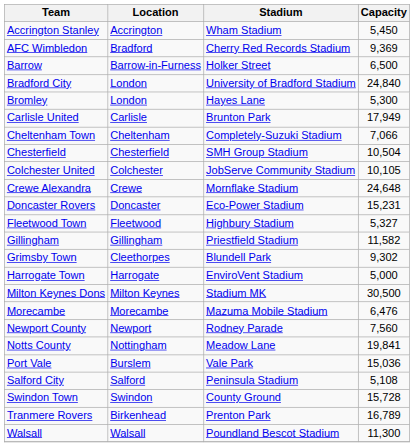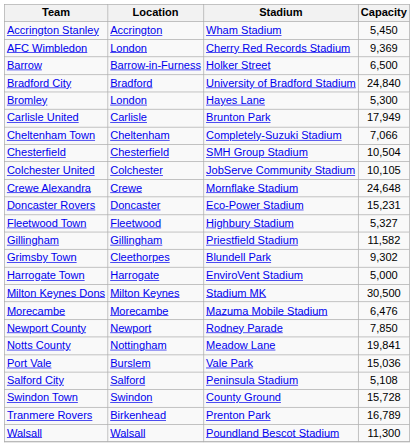 <table class="wikitable sortable">
 <tr>
 <th>Team</th>
 <th>Location</th>
 <th>Stadium</th>
 <th>Capacity</th>
 </tr>
 <tr>
 <td><a href='#'>Accrington Stanley</a></td>
 <td><a href='#'>Accrington</a></td>
 <td><a href='#'>Wham Stadium</a></td>
 <td align="center">5,450</td>
 </tr>
 <tr>
 <td><a href='#'>AFC Wimbledon</a></td>
-<td><a href='#'>Bradford</a></td>
+<td><a href='#'>London</a> </td>
 <td><a href='#'>Cherry Red Records Stadium</a></td>
 <td align="center">9,369</td>
 </tr>
 <tr>
 <td><a href='#'>Barrow</a></td>
 <td><a href='#'>Barrow-in-Furness</a></td>
 <td><a href='#'>Holker Street</a></td>
 <td align="center">6,500</td>
 </tr>
 <tr>
 <td><a href='#'>Bradford City</a></td>
-<td><a href='#'>London</a> </td>
+<td><a href='#'>Bradford</a></td>
 <td><a href='#'>University of Bradford Stadium</a></td>
 <td align="center">24,840</td>
 </tr>
 <tr>
 <td><a href='#'>Bromley</a></td>
 <td><a href='#'>London</a> </td>
 <td><a href='#'>Hayes Lane</a></td>
 <td align="center">5,300</td>
 </tr>
 <tr>
 <td><a href='#'>Carlisle United</a></td>
 <td><a href='#'>Carlisle</a></td>
 <td><a href='#'>Brunton Park</a></td>
 <td align="center">17,949</td>
 </tr>
 <tr>
 <td><a href='#'>Cheltenham Town</a></td>
 <td><a href='#'>Cheltenham</a></td>
 <td><a href='#'>Completely-Suzuki Stadium</a></td>
 <td align="center">7,066</td>
 </tr>
 <tr>
 <td><a href='#'>Chesterfield</a></td>
 <td><a href='#'>Chesterfield</a></td>
 <td><a href='#'>SMH Group Stadium</a></td>
 <td align="center">10,504</td>
 </tr>
 <tr>
 <td><a href='#'>Colchester United</a></td>
 <td><a href='#'>Colchester</a></td>
 <td><a href='#'>JobServe Community Stadium</a></td>
 <td align="center">10,105</td>
 </tr>
 <tr>
 <td><a href='#'>Crewe Alexandra</a></td>
 <td><a href='#'>Crewe</a></td>
 <td><a href='#'>Mornflake Stadium</a></td>
 <td align="center">24,648</td>
 </tr>
 <tr>
 <td><a href='#'>Doncaster Rovers</a></td>
 <td><a href='#'>Doncaster</a></td>
 <td><a href='#'>Eco-Power Stadium</a></td>
 <td align="center">15,231</td>
 </tr>
 <tr>
 <td><a href='#'>Fleetwood Town</a></td>
 <td><a href='#'>Fleetwood</a></td>
 <td><a href='#'>Highbury Stadium</a></td>
 <td align="center">5,327</td>
 </tr>
 <tr>
 <td><a href='#'>Gillingham</a></td>
 <td><a href='#'>Gillingham</a></td>
 <td><a href='#'>Priestfield Stadium</a></td>
 <td align="center">11,582</td>
 </tr>
 <tr>
 <td><a href='#'>Grimsby Town</a></td>
 <td><a href='#'>Cleethorpes</a></td>
 <td><a href='#'>Blundell Park</a></td>
 <td align="center">9,302</td>
 </tr>
 <tr>
 <td><a href='#'>Harrogate Town</a></td>
 <td><a href='#'>Harrogate</a></td>
 <td><a href='#'>EnviroVent Stadium</a></td>
 <td align="center">5,000</td>
 </tr>
 <tr>
 <td><a href='#'>Milton Keynes Dons</a></td>
 <td><a href='#'>Milton Keynes</a></td>
 <td><a href='#'>Stadium MK</a></td>
 <td align="center">30,500</td>
 </tr>
 <tr>
 <td><a href='#'>Morecambe</a></td>
 <td><a href='#'>Morecambe</a></td>
 <td><a href='#'>Mazuma Mobile Stadium</a></td>
 <td align="center">6,476</td>
 </tr>
 <tr>
 <td><a href='#'>Newport County</a></td>
 <td><a href='#'>Newport</a></td>
 <td><a href='#'>Rodney Parade</a></td>
-<td align="center">7,560</td>
+<td align="center">7,850</td>
 </tr>
 <tr>
 <td><a href='#'>Notts County</a></td>
 <td><a href='#'>Nottingham</a></td>
 <td><a href='#'>Meadow Lane</a></td>
 <td align="center">19,841</td>
 </tr>
 <tr>
 <td><a href='#'>Port Vale</a></td>
 <td><a href='#'>Burslem</a></td>
 <td><a href='#'>Vale Park</a></td>
 <td align="center">15,036</td>
 </tr>
 <tr>
 <td><a href='#'>Salford City</a></td>
 <td><a href='#'>Salford</a></td>
 <td><a href='#'>Peninsula Stadium</a></td>
 <td align="center">5,108</td>
 </tr>
 <tr>
 <td><a href='#'>Swindon Town</a></td>
 <td><a href='#'>Swindon</a></td>
 <td><a href='#'>County Ground</a></td>
 <td align="center">15,728</td>
 </tr>
 <tr>
 <td><a href='#'>Tranmere Rovers</a></td>
 <td><a href='#'>Birkenhead</a></td>
 <td><a href='#'>Prenton Park</a></td>
 <td align="center">16,789</td>
 </tr>
 <tr>
 <td><a href='#'>Walsall</a></td>
 <td><a href='#'>Walsall</a></td>
 <td><a href='#'>Poundland Bescot Stadium</a></td>
 <td align="center">11,300</td>
 </tr>
 <tr>
 </tr>
 </table>
